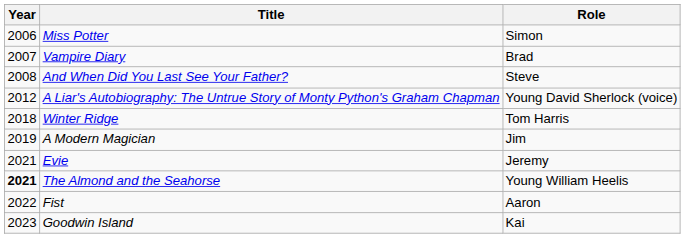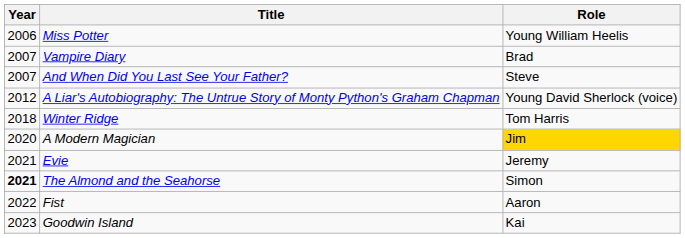 <table class="wikitable sortable">
 <tr>
 <th>Year</th>
 <th>Title</th>
 <th>Role</th>
 </tr>
 <tr>
 <td>2006</td>
 <td><em><a href='#'>Miss Potter</a></em></td>
-<td>Simon</td>
+<td>Young William Heelis</td>
 </tr>
 <tr>
 <td>2007</td>
 <td><em><a href='#'>Vampire Diary</a></em></td>
 <td>Brad</td>
 </tr>
 <tr>
-<td>2008</td>
+<td>2007</td>
 <td><em><a href='#'>And When Did You Last See Your Father?</a></em></td>
 <td>Steve</td>
 </tr>
 <tr>
 <td>2012</td>
 <td><em><a href='#'>A Liar's Autobiography: The Untrue Story of Monty Python's Graham Chapman</a></em></td>
 <td>Young David Sherlock (voice)</td>
 </tr>
 <tr>
 <td>2018</td>
 <td><em><a href='#'>Winter Ridge</a> </em></td>
 <td>Tom Harris</td>
 </tr>
 <tr>
-<td>2019</td>
+<td>2020</td>
 <td><em>A Modern Magician</em></td>
-<td>Jim</td>
+<td style="background: gold;">Jim</td>
 </tr>
 <tr>
 <td>2021</td>
 <td><em><a href='#'>Evie</a></em></td>
 <td>Jeremy</td>
 </tr>
 <tr>
 <td><strong>2021</strong></td>
 <td><em><a href='#'>The Almond and the Seahorse</a></em></td>
-<td>Young William Heelis</td>
+<td>Simon</td>
 </tr>
 <tr>
 <td>2022</td>
 <td><em>Fist</em></td>
 <td>Aaron</td>
 </tr>
 <tr>
 <td>2023</td>
 <td><em>Goodwin Island</em></td>
 <td>Kai</td>
 </tr>
 </table>
